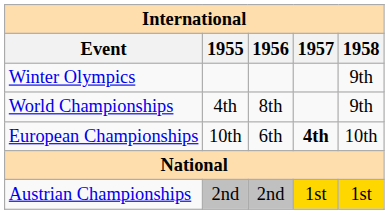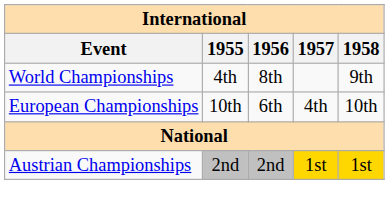 <table class="wikitable" style="text-align:center">
 <tr>
 <th style="background-color: #ffdead; " colspan=5 align=center>International</th>
 </tr>
 <tr>
 <th>Event</th>
 <th>1955</th>
 <th>1956</th>
 <th>1957</th>
 <th>1958</th>
 </tr>
 <tr>
-<td align=left><a href='#'>Winter Olympics</a></td>
-<td></td>
-<td></td>
-<td></td>
-<td>9th</td>
-</tr>
-<tr>
 <td align=left><a href='#'>World Championships</a></td>
 <td>4th</td>
 <td>8th</td>
 <td></td>
 <td>9th</td>
 </tr>
 <tr>
 <td align=left><a href='#'>European Championships</a></td>
 <td>10th</td>
 <td>6th</td>
-<td><strong>4th</strong></td>
+<td>4th</td>
 <td>10th</td>
 </tr>
 <tr>
 <th style="background-color: #ffdead; " colspan=5 align=center>National</th>
 </tr>
 <tr>
 <td align=left><a href='#'>Austrian Championships</a></td>
 <td bgcolor=silver>2nd</td>
 <td bgcolor=silver>2nd</td>
 <td bgcolor=gold>1st</td>
 <td bgcolor=gold>1st</td>
 </tr>
 </table>
